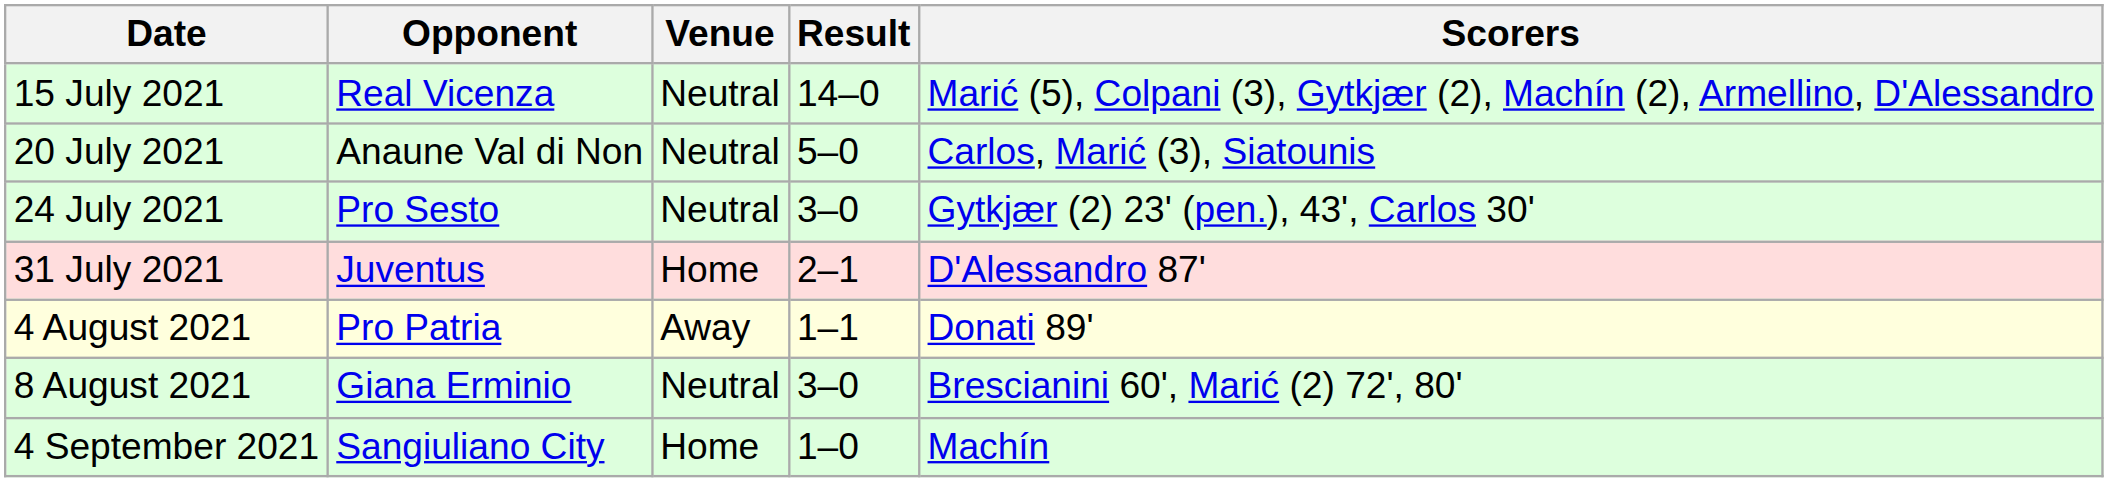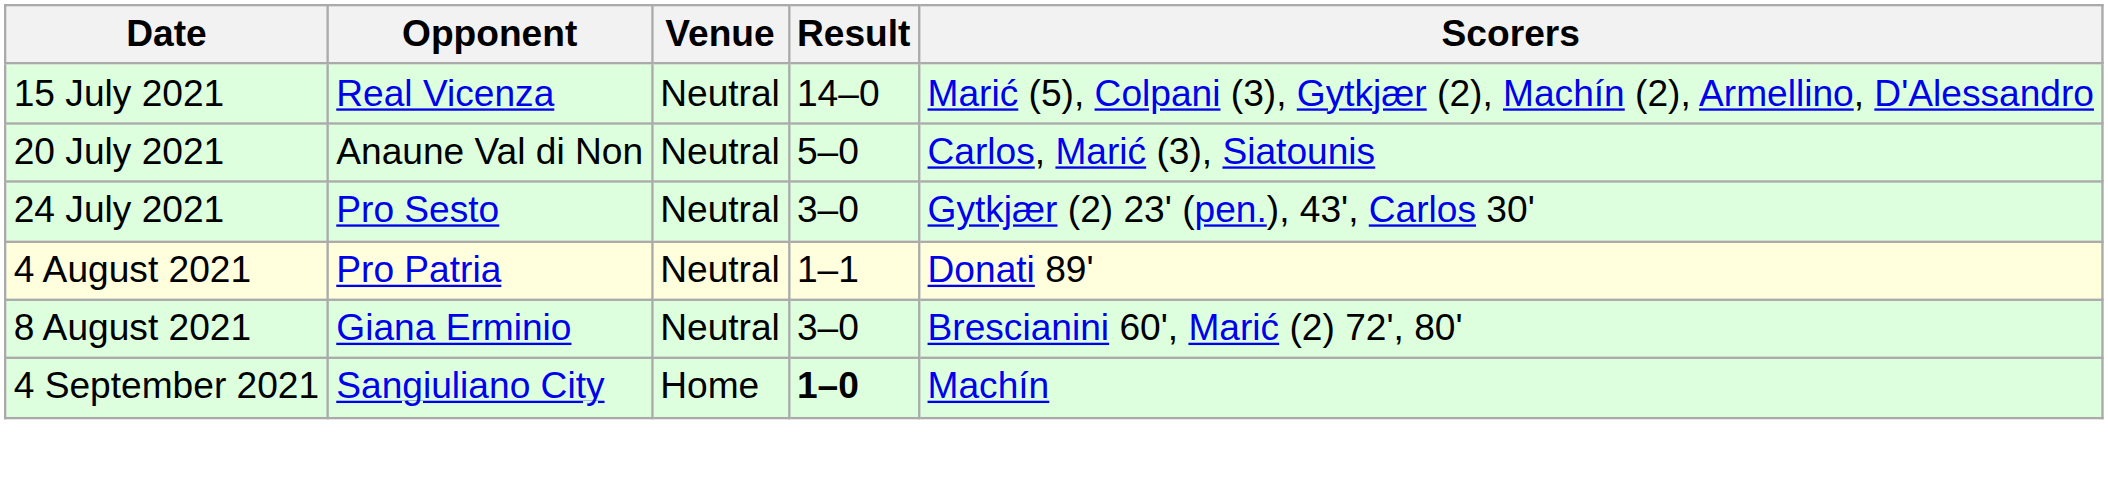 <table class="wikitable" style="text-align:left">
 <tr>
 <th>Date</th>
 <th>Opponent</th>
 <th>Venue</th>
 <th>Result</th>
 <th>Scorers</th>
 </tr>
 <tr style="background:#ddffdd">
 <td>15 July 2021</td>
 <td><a href='#'>Real Vicenza</a></td>
 <td>Neutral</td>
 <td>14–0</td>
 <td><a href='#'>Marić</a> (5), <a href='#'>Colpani</a> (3), <a href='#'>Gytkjær</a> (2), <a href='#'>Machín</a> (2), <a href='#'>Armellino</a>, <a href='#'>D'Alessandro</a></td>
 </tr>
 <tr style="background:#ddffdd">
 <td>20 July 2021</td>
 <td>Anaune Val di Non</td>
 <td>Neutral</td>
 <td>5–0</td>
 <td><a href='#'>Carlos</a>, <a href='#'>Marić</a> (3), <a href='#'>Siatounis</a></td>
 </tr>
 <tr style="background:#ddffdd">
 <td>24 July 2021</td>
 <td><a href='#'>Pro Sesto</a></td>
 <td>Neutral</td>
 <td>3–0</td>
 <td><a href='#'>Gytkjær</a> (2) 23' (<a href='#'>pen.</a>), 43', <a href='#'>Carlos</a> 30'</td>
 </tr>
-<tr style="background:#ffdddd">
-<td>31 July 2021</td>
-<td><a href='#'>Juventus</a></td>
-<td>Home</td>
-<td>2–1</td>
-<td><a href='#'>D'Alessandro</a> 87'</td>
-</tr>
 <tr style="background:#ffffdd">
 <td>4 August 2021</td>
 <td><a href='#'>Pro Patria</a></td>
-<td>Away</td>
+<td>Neutral</td>
 <td>1–1</td>
 <td><a href='#'>Donati</a> 89'</td>
 </tr>
 <tr style="background:#ddffdd">
 <td>8 August 2021</td>
 <td><a href='#'>Giana Erminio</a></td>
 <td>Neutral</td>
 <td>3–0</td>
 <td><a href='#'>Brescianini</a> 60', <a href='#'>Marić</a> (2) 72', 80'</td>
 </tr>
 <tr style="background:#ddffdd">
 <td>4 September 2021</td>
 <td><a href='#'>Sangiuliano City</a></td>
 <td>Home</td>
-<td>1–0</td>
+<td><strong>1–0</strong></td>
 <td><a href='#'>Machín</a></td>
 </tr>
 </table>
